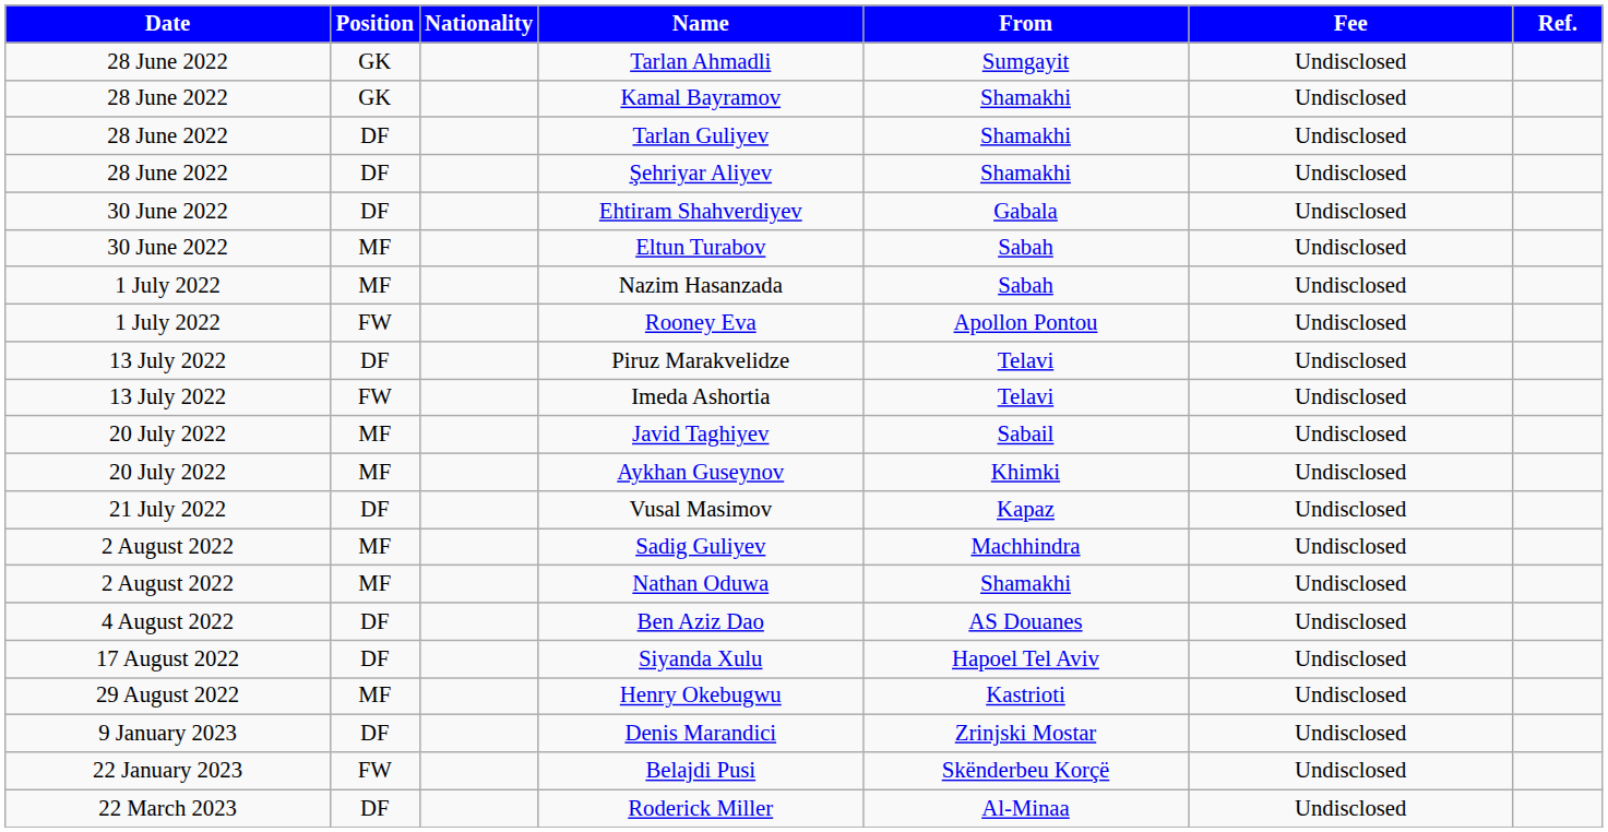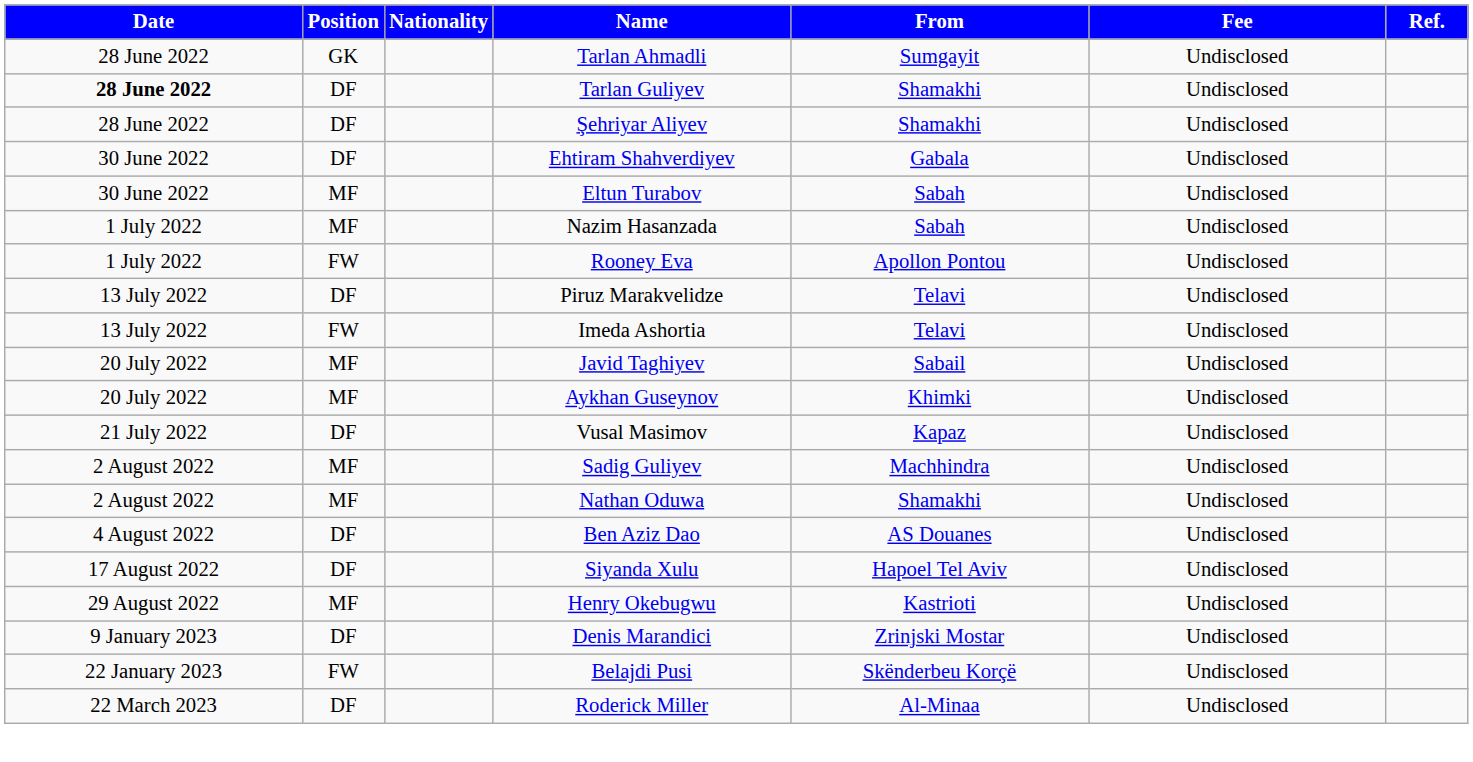 <table class="wikitable"  style="text-align:center; font-size:90%; ">
 <tr>
 <th style="background:#0000ff; color:#FFFFFF; width:200px;">Date</th>
 <th style="background:#0000ff; color:#FFFFFF; width:50px;">Position</th>
 <th style="background:#0000ff; color:#FFFFFF; width:50px;">Nationality</th>
 <th style="background:#0000ff; color:#FFFFFF; width:200px;">Name</th>
 <th style="background:#0000ff; color:#FFFFFF; width:200px;">From</th>
 <th style="background:#0000ff; color:#FFFFFF; width:200px;">Fee</th>
 <th style="background:#0000ff; color:#FFFFFF; width:50px;">Ref.</th>
 </tr>
 <tr>
 <td>28 June 2022</td>
 <td>GK</td>
 <td></td>
 <td><a href='#'>Tarlan Ahmadli</a></td>
 <td><a href='#'>Sumgayit</a></td>
 <td>Undisclosed</td>
 <td></td>
 </tr>
 <tr>
-<td>28 June 2022</td>
-<td>GK</td>
-<td></td>
-<td><a href='#'>Kamal Bayramov</a></td>
-<td><a href='#'>Shamakhi</a></td>
-<td>Undisclosed</td>
-<td></td>
-</tr>
-<tr>
-<td>28 June 2022</td>
+<td><strong>28 June 2022</strong></td>
 <td>DF</td>
 <td></td>
 <td><a href='#'>Tarlan Guliyev</a></td>
 <td><a href='#'>Shamakhi</a></td>
 <td>Undisclosed</td>
 <td></td>
 </tr>
 <tr>
 <td>28 June 2022</td>
 <td>DF</td>
 <td></td>
 <td><a href='#'>Şehriyar Aliyev</a></td>
 <td><a href='#'>Shamakhi</a></td>
 <td>Undisclosed</td>
 <td></td>
 </tr>
 <tr>
 <td>30 June 2022</td>
 <td>DF</td>
 <td></td>
 <td><a href='#'>Ehtiram Shahverdiyev</a></td>
 <td><a href='#'>Gabala</a></td>
 <td>Undisclosed</td>
 <td></td>
 </tr>
 <tr>
 <td>30 June 2022</td>
 <td>MF</td>
 <td></td>
 <td><a href='#'>Eltun Turabov</a></td>
 <td><a href='#'>Sabah</a></td>
 <td>Undisclosed</td>
 <td></td>
 </tr>
 <tr>
 <td>1 July 2022</td>
 <td>MF</td>
 <td></td>
 <td>Nazim Hasanzada</td>
 <td><a href='#'>Sabah</a></td>
 <td>Undisclosed</td>
 <td></td>
 </tr>
 <tr>
 <td>1 July 2022</td>
 <td>FW</td>
 <td></td>
 <td><a href='#'>Rooney Eva</a></td>
 <td><a href='#'>Apollon Pontou</a></td>
 <td>Undisclosed</td>
 <td></td>
 </tr>
 <tr>
 <td>13 July 2022</td>
 <td>DF</td>
 <td></td>
 <td>Piruz Marakvelidze</td>
 <td><a href='#'>Telavi</a></td>
 <td>Undisclosed</td>
 <td></td>
 </tr>
 <tr>
 <td>13 July 2022</td>
 <td>FW</td>
 <td></td>
 <td>Imeda Ashortia</td>
 <td><a href='#'>Telavi</a></td>
 <td>Undisclosed</td>
 <td></td>
 </tr>
 <tr>
 <td>20 July 2022</td>
 <td>MF</td>
 <td></td>
 <td><a href='#'>Javid Taghiyev</a></td>
 <td><a href='#'>Sabail</a></td>
 <td>Undisclosed</td>
 <td></td>
 </tr>
 <tr>
 <td>20 July 2022</td>
 <td>MF</td>
 <td></td>
 <td><a href='#'>Aykhan Guseynov</a></td>
 <td><a href='#'>Khimki</a></td>
 <td>Undisclosed</td>
 <td></td>
 </tr>
 <tr>
 <td>21 July 2022</td>
 <td>DF</td>
 <td></td>
 <td>Vusal Masimov</td>
 <td><a href='#'>Kapaz</a></td>
 <td>Undisclosed</td>
 <td></td>
 </tr>
 <tr>
 <td>2 August 2022</td>
 <td>MF</td>
 <td></td>
 <td><a href='#'>Sadig Guliyev</a></td>
 <td><a href='#'>Machhindra</a></td>
 <td>Undisclosed</td>
 <td></td>
 </tr>
 <tr>
 <td>2 August 2022</td>
 <td>MF</td>
 <td></td>
 <td><a href='#'>Nathan Oduwa</a></td>
 <td><a href='#'>Shamakhi</a></td>
 <td>Undisclosed</td>
 <td></td>
 </tr>
 <tr>
 <td>4 August 2022</td>
 <td>DF</td>
 <td></td>
 <td><a href='#'>Ben Aziz Dao</a></td>
 <td><a href='#'>AS Douanes</a></td>
 <td>Undisclosed</td>
 <td></td>
 </tr>
 <tr>
 <td>17 August 2022</td>
 <td>DF</td>
 <td></td>
 <td><a href='#'>Siyanda Xulu</a></td>
 <td><a href='#'>Hapoel Tel Aviv</a></td>
 <td>Undisclosed</td>
 <td></td>
 </tr>
 <tr>
 <td>29 August 2022</td>
 <td>MF</td>
 <td></td>
 <td><a href='#'>Henry Okebugwu</a></td>
 <td><a href='#'>Kastrioti</a></td>
 <td>Undisclosed</td>
 <td></td>
 </tr>
 <tr>
 <td>9 January 2023</td>
 <td>DF</td>
 <td></td>
 <td><a href='#'>Denis Marandici</a></td>
 <td><a href='#'>Zrinjski Mostar</a></td>
 <td>Undisclosed</td>
 <td></td>
 </tr>
 <tr>
 <td>22 January 2023</td>
 <td>FW</td>
 <td></td>
 <td><a href='#'>Belajdi Pusi</a></td>
 <td><a href='#'>Skënderbeu Korçë</a></td>
 <td>Undisclosed</td>
 <td></td>
 </tr>
 <tr>
 <td>22 March 2023</td>
 <td>DF</td>
 <td></td>
 <td><a href='#'>Roderick Miller</a></td>
 <td><a href='#'>Al-Minaa</a></td>
 <td>Undisclosed</td>
 <td></td>
 </tr>
 </table>
